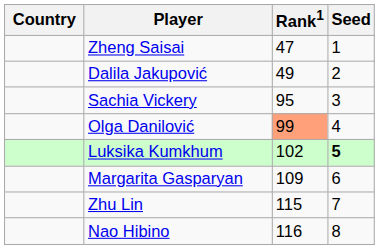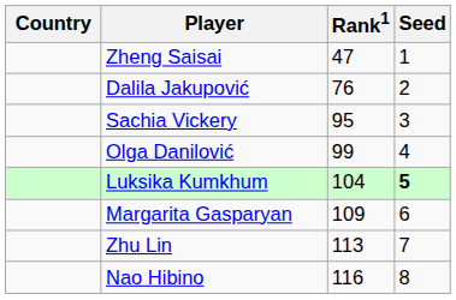 <table class="sortable wikitable">
 <tr>
 <th width="70">Country</th>
 <th width="175">Player</th>
 <th>Rank<sup>1</sup></th>
 <th>Seed</th>
 </tr>
 <tr style=>
 <td></td>
 <td><a href='#'>Zheng Saisai</a></td>
 <td>47</td>
 <td>1</td>
 </tr>
 <tr>
 <td></td>
 <td><a href='#'>Dalila Jakupović</a></td>
-<td>49</td>
+<td>76</td>
 <td>2</td>
 </tr>
 <tr>
 <td></td>
 <td><a href='#'>Sachia Vickery</a></td>
 <td>95</td>
 <td>3</td>
 </tr>
 <tr>
 <td></td>
 <td><a href='#'>Olga Danilović</a></td>
-<td style="background: lightsalmon;">99</td>
+<td>99</td>
 <td>4</td>
 </tr>
 <tr style="background:#cfc;">
 <td></td>
 <td><a href='#'>Luksika Kumkhum</a></td>
-<td>102</td>
+<td>104</td>
 <td><strong>5</strong></td>
 </tr>
 <tr>
 <td></td>
 <td><a href='#'>Margarita Gasparyan</a></td>
 <td>109</td>
 <td>6</td>
 </tr>
 <tr>
 <td></td>
 <td><a href='#'>Zhu Lin</a></td>
-<td>115</td>
+<td>113</td>
 <td>7</td>
 </tr>
 <tr>
 <td></td>
 <td><a href='#'>Nao Hibino</a></td>
 <td>116</td>
 <td>8</td>
 </tr>
 </table>
